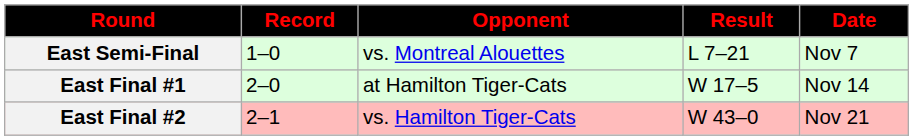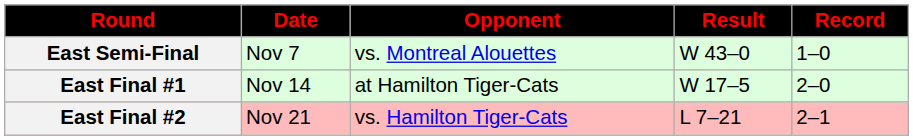 <table class="wikitable" width="80%">
 <tr align="center"  style="background:black;color:red;">
 <td><strong>Round</strong></td>
-<td><strong>Record</strong></td>
+<td><strong>Date</strong></td>
 <td><strong>Opponent</strong></td>
 <td><strong>Result</strong></td>
-<td><strong>Date</strong></td>
+<td><strong>Record</strong></td>
 </tr>
 <tr style="background:#ddffdd">
 <th>East Semi-Final</th>
+<td>Nov 7</td>
+<td>vs. <a href='#'>Montreal Alouettes</a></td>
+<td>W 43–0</td>
 <td>1–0</td>
-<td>vs. <a href='#'>Montreal Alouettes</a></td>
-<td>L 7–21</td>
-<td>Nov 7</td>
 </tr>
 <tr style="background:#ddffdd">
 <th>East Final #1</th>
-<td>2–0</td>
+<td>Nov 14</td>
 <td>at Hamilton Tiger-Cats</td>
 <td>W 17–5</td>
-<td>Nov 14</td>
+<td>2–0</td>
 </tr>
 <tr style="background:#ffbbbb">
 <th>East Final #2</th>
+<td>Nov 21</td>
+<td>vs. <a href='#'>Hamilton Tiger-Cats</a></td>
+<td>L 7–21</td>
 <td>2–1</td>
-<td>vs. <a href='#'>Hamilton Tiger-Cats</a></td>
-<td>W 43–0</td>
-<td>Nov 21</td>
 </tr>
 </table>
